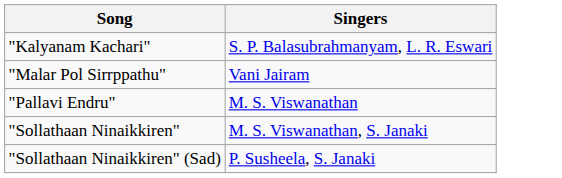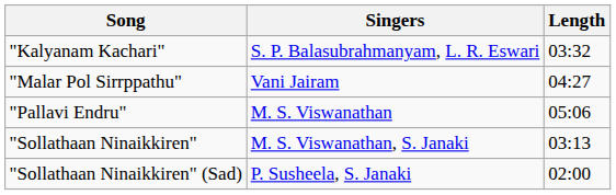 <table class="wikitable" style="font-size:95%;">
 <tr>
 <th>Song</th>
 <th>Singers</th>
+<th>Length</th>
 </tr>
 <tr>
 <td>"Kalyanam Kachari"</td>
 <td><a href='#'>S. P. Balasubrahmanyam</a>, <a href='#'>L. R. Eswari</a></td>
+<td>03:32</td>
 </tr>
 <tr>
 <td>"Malar Pol Sirrppathu"</td>
 <td><a href='#'>Vani Jairam</a></td>
+<td>04:27</td>
 </tr>
 <tr>
 <td>"Pallavi Endru"</td>
 <td><a href='#'>M. S. Viswanathan</a></td>
+<td>05:06</td>
 </tr>
 <tr>
 <td>"Sollathaan Ninaikkiren"</td>
 <td><a href='#'>M. S. Viswanathan</a>, <a href='#'>S. Janaki</a></td>
+<td>03:13</td>
 </tr>
 <tr>
 <td>"Sollathaan Ninaikkiren" (Sad)</td>
 <td><a href='#'>P. Susheela</a>, <a href='#'>S. Janaki</a></td>
+<td>02:00</td>
 </tr>
 </table>
